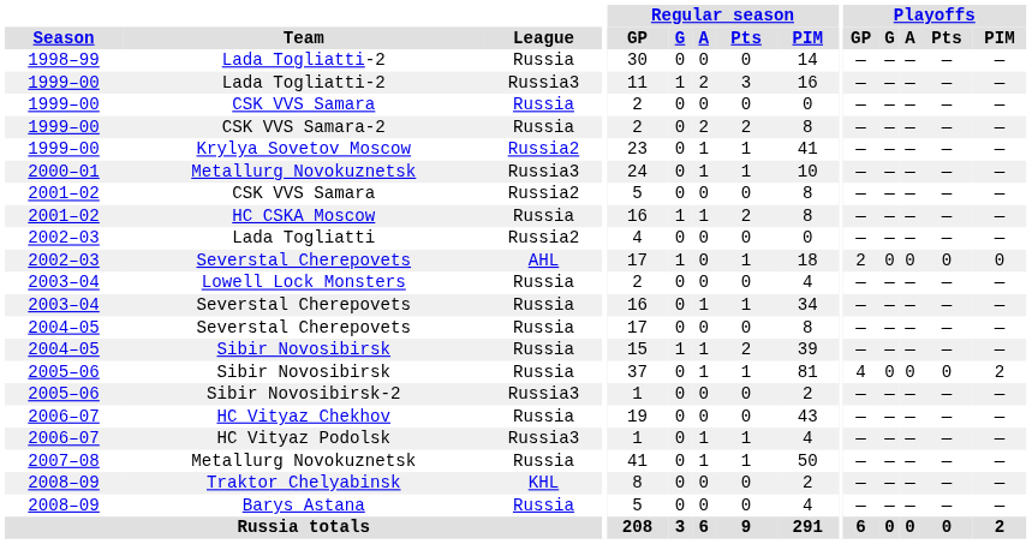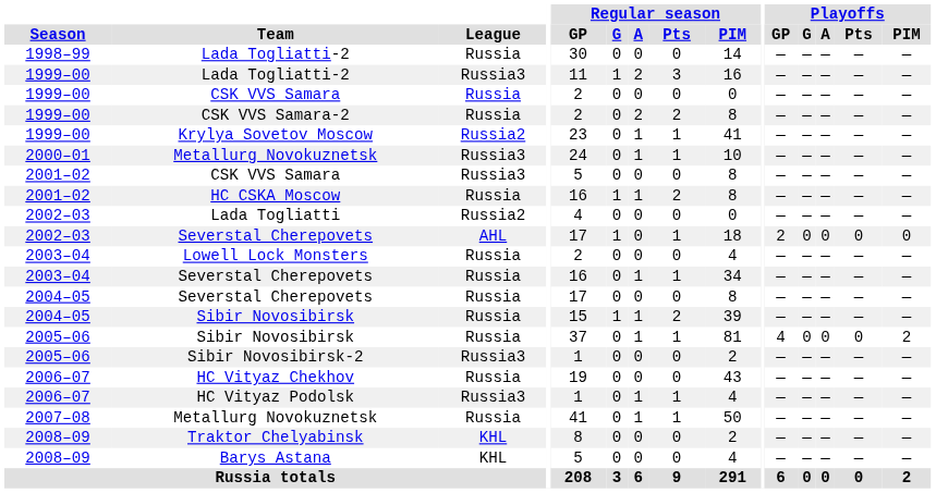 <table border="0" cellpadding="1" cellspacing="0" style="text-align:center; width:60em">
 <tr bgcolor="#e0e0e0">
 <th colspan="3" bgcolor="#ffffff"></th>
 <th rowspan="99" bgcolor="#ffffff"></th>
 <th colspan="5"><a href='#'>Regular season</a></th>
 <th rowspan="99" bgcolor="#ffffff"></th>
 <th colspan="5"><a href='#'>Playoffs</a></th>
 </tr>
 <tr bgcolor="#e0e0e0">
 <th><a href='#'>Season</a></th>
 <th>Team</th>
 <th>League</th>
 <th>GP</th>
 <th><a href='#'>G</a></th>
 <th><a href='#'>A</a></th>
 <th><a href='#'>Pts</a></th>
 <th><a href='#'>PIM</a></th>
 <th>GP</th>
 <th>G</th>
 <th>A</th>
 <th>Pts</th>
 <th>PIM</th>
 </tr>
 <tr>
 <td><a href='#'>1998–99</a></td>
 <td><a href='#'>Lada Togliatti</a>-2</td>
 <td>Russia</td>
 <td>30</td>
 <td>0</td>
 <td>0</td>
 <td>0</td>
 <td>14</td>
 <td>—</td>
 <td>—</td>
 <td>—</td>
 <td>—</td>
 <td>—</td>
 </tr>
 <tr bgcolor="#f0f0f0">
 <td><a href='#'>1999–00</a></td>
 <td>Lada Togliatti-2</td>
 <td>Russia3</td>
 <td>11</td>
 <td>1</td>
 <td>2</td>
 <td>3</td>
 <td>16</td>
 <td>—</td>
 <td>—</td>
 <td>—</td>
 <td>—</td>
 <td>—</td>
 </tr>
 <tr>
 <td><a href='#'>1999–00</a></td>
 <td><a href='#'>CSK VVS Samara</a></td>
 <td><a href='#'>Russia</a></td>
 <td>2</td>
 <td>0</td>
 <td>0</td>
 <td>0</td>
 <td>0</td>
 <td>—</td>
 <td>—</td>
 <td>—</td>
 <td>—</td>
 <td>—</td>
 </tr>
 <tr bgcolor="#f0f0f0">
 <td><a href='#'>1999–00</a></td>
 <td>CSK VVS Samara-2</td>
 <td>Russia</td>
 <td>2</td>
 <td>0</td>
 <td>2</td>
 <td>2</td>
 <td>8</td>
 <td>—</td>
 <td>—</td>
 <td>—</td>
 <td>—</td>
 <td>—</td>
 </tr>
 <tr>
 <td><a href='#'>1999–00</a></td>
 <td><a href='#'>Krylya Sovetov Moscow</a></td>
 <td><a href='#'>Russia2</a></td>
 <td>23</td>
 <td>0</td>
 <td>1</td>
 <td>1</td>
 <td>41</td>
 <td>—</td>
 <td>—</td>
 <td>—</td>
 <td>—</td>
 <td>—</td>
 </tr>
 <tr bgcolor="#f0f0f0">
 <td><a href='#'>2000–01</a></td>
 <td><a href='#'>Metallurg Novokuznetsk</a></td>
 <td>Russia3</td>
 <td>24</td>
 <td>0</td>
 <td>1</td>
 <td>1</td>
 <td>10</td>
 <td>—</td>
 <td>—</td>
 <td>—</td>
 <td>—</td>
 <td>—</td>
 </tr>
 <tr>
 <td><a href='#'>2001–02</a></td>
 <td>CSK VVS Samara</td>
-<td>Russia2</td>
+<td>Russia3</td>
 <td>5</td>
 <td>0</td>
 <td>0</td>
 <td>0</td>
 <td>8</td>
 <td>—</td>
 <td>—</td>
 <td>—</td>
 <td>—</td>
 <td>—</td>
 </tr>
 <tr bgcolor="#f0f0f0">
 <td><a href='#'>2001–02</a></td>
 <td><a href='#'>HC CSKA Moscow</a></td>
 <td>Russia</td>
 <td>16</td>
 <td>1</td>
 <td>1</td>
 <td>2</td>
 <td>8</td>
 <td>—</td>
 <td>—</td>
 <td>—</td>
 <td>—</td>
 <td>—</td>
 </tr>
 <tr>
 <td><a href='#'>2002–03</a></td>
 <td>Lada Togliatti</td>
 <td>Russia2</td>
 <td>4</td>
 <td>0</td>
 <td>0</td>
 <td>0</td>
 <td>0</td>
 <td>—</td>
 <td>—</td>
 <td>—</td>
 <td>—</td>
 <td>—</td>
 </tr>
 <tr bgcolor="#f0f0f0">
 <td><a href='#'>2002–03</a></td>
 <td><a href='#'>Severstal Cherepovets</a></td>
 <td><a href='#'>AHL</a></td>
 <td>17</td>
 <td>1</td>
 <td>0</td>
 <td>1</td>
 <td>18</td>
 <td>2</td>
 <td>0</td>
 <td>0</td>
 <td>0</td>
 <td>0</td>
 </tr>
 <tr>
 <td><a href='#'>2003–04</a></td>
 <td><a href='#'>Lowell Lock Monsters</a></td>
 <td>Russia</td>
 <td>2</td>
 <td>0</td>
 <td>0</td>
 <td>0</td>
 <td>4</td>
 <td>—</td>
 <td>—</td>
 <td>—</td>
 <td>—</td>
 <td>—</td>
 </tr>
 <tr bgcolor="#f0f0f0">
 <td><a href='#'>2003–04</a></td>
 <td>Severstal Cherepovets</td>
 <td>Russia</td>
 <td>16</td>
 <td>0</td>
 <td>1</td>
 <td>1</td>
 <td>34</td>
 <td>—</td>
 <td>—</td>
 <td>—</td>
 <td>—</td>
 <td>—</td>
 </tr>
 <tr>
 <td><a href='#'>2004–05</a></td>
 <td>Severstal Cherepovets</td>
 <td>Russia</td>
 <td>17</td>
 <td>0</td>
 <td>0</td>
 <td>0</td>
 <td>8</td>
 <td>—</td>
 <td>—</td>
 <td>—</td>
 <td>—</td>
 <td>—</td>
 </tr>
 <tr bgcolor="#f0f0f0">
 <td><a href='#'>2004–05</a></td>
 <td><a href='#'>Sibir Novosibirsk</a></td>
 <td>Russia</td>
 <td>15</td>
 <td>1</td>
 <td>1</td>
 <td>2</td>
 <td>39</td>
 <td>—</td>
 <td>—</td>
 <td>—</td>
 <td>—</td>
 <td>—</td>
 </tr>
 <tr>
 <td><a href='#'>2005–06</a></td>
 <td>Sibir Novosibirsk</td>
 <td>Russia</td>
 <td>37</td>
 <td>0</td>
 <td>1</td>
 <td>1</td>
 <td>81</td>
 <td>4</td>
 <td>0</td>
 <td>0</td>
 <td>0</td>
 <td>2</td>
 </tr>
 <tr bgcolor="#f0f0f0">
 <td><a href='#'>2005–06</a></td>
 <td>Sibir Novosibirsk-2</td>
 <td>Russia3</td>
 <td>1</td>
 <td>0</td>
 <td>0</td>
 <td>0</td>
 <td>2</td>
 <td>—</td>
 <td>—</td>
 <td>—</td>
 <td>—</td>
 <td>—</td>
 </tr>
 <tr>
 <td><a href='#'>2006–07</a></td>
 <td><a href='#'>HC Vityaz Chekhov</a></td>
 <td>Russia</td>
 <td>19</td>
 <td>0</td>
 <td>0</td>
 <td>0</td>
 <td>43</td>
 <td>—</td>
 <td>—</td>
 <td>—</td>
 <td>—</td>
 <td>—</td>
 </tr>
 <tr bgcolor="#f0f0f0">
 <td><a href='#'>2006–07</a></td>
 <td>HC Vityaz Podolsk</td>
 <td>Russia3</td>
 <td>1</td>
 <td>0</td>
 <td>1</td>
 <td>1</td>
 <td>4</td>
 <td>—</td>
 <td>—</td>
 <td>—</td>
 <td>—</td>
 <td>—</td>
 </tr>
 <tr>
 <td><a href='#'>2007–08</a></td>
 <td>Metallurg Novokuznetsk</td>
 <td>Russia</td>
 <td>41</td>
 <td>0</td>
 <td>1</td>
 <td>1</td>
 <td>50</td>
 <td>—</td>
 <td>—</td>
 <td>—</td>
 <td>—</td>
 <td>—</td>
 </tr>
 <tr bgcolor="#f0f0f0">
 <td><a href='#'>2008–09</a></td>
 <td><a href='#'>Traktor Chelyabinsk</a></td>
 <td><a href='#'>KHL</a></td>
 <td>8</td>
 <td>0</td>
 <td>0</td>
 <td>0</td>
 <td>2</td>
 <td>—</td>
 <td>—</td>
 <td>—</td>
 <td>—</td>
 <td>—</td>
 </tr>
 <tr>
 <td><a href='#'>2008–09</a></td>
 <td><a href='#'>Barys Astana</a></td>
-<td><a href='#'>Russia</a></td>
+<td>KHL</td>
 <td>5</td>
 <td>0</td>
 <td>0</td>
 <td>0</td>
 <td>4</td>
 <td>—</td>
 <td>—</td>
 <td>—</td>
 <td>—</td>
 <td>—</td>
 </tr>
 <tr>
 </tr>
 <tr ALIGN="center" bgcolor="#e0e0e0">
 <th colspan="3">Russia totals</th>
 <th ALIGN="center">208</th>
 <th ALIGN="center">3</th>
 <th ALIGN="center">6</th>
 <th ALIGN="center">9</th>
 <th ALIGN="center">291</th>
 <th ALIGN="center">6</th>
 <th ALIGN="center">0</th>
 <th ALIGN="center">0</th>
 <th ALIGN="center">0</th>
 <th ALIGN="center">2</th>
 </tr>
 </table>
